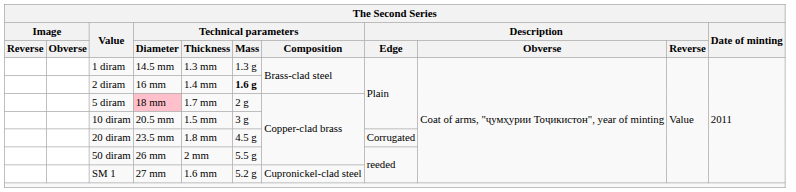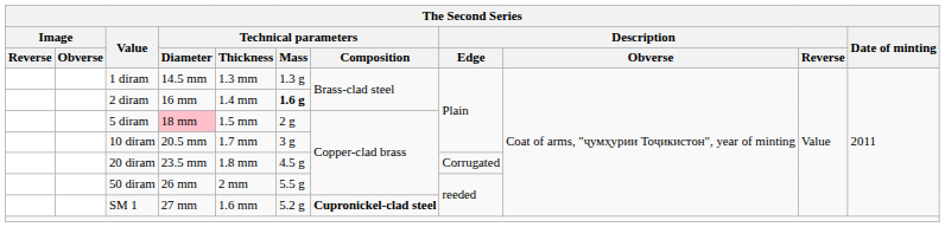 <table class="wikitable" style="font-size: 90%">
 <tr>
 <th colspan="11">The Second Series</th>
 </tr>
 <tr>
 <th colspan="2">Image</th>
 <th rowspan="2">Value</th>
 <th colspan="4">Technical parameters</th>
 <th colspan="3">Description</th>
 <th rowspan="2">Date of minting</th>
 </tr>
 <tr>
 <th>Reverse</th>
 <th>Obverse</th>
 <th>Diameter</th>
 <th>Thickness</th>
 <th>Mass</th>
 <th>Composition</th>
 <th>Edge</th>
 <th>Obverse</th>
 <th>Reverse</th>
 </tr>
 <tr>
 <td align="center" bgcolor="#FFFFFF"></td>
 <td align="center" bgcolor="#FFFFFF"></td>
 <td>1 diram</td>
 <td>14.5 mm</td>
 <td>1.3 mm</td>
 <td>1.3 g</td>
 <td rowspan="2">Brass-clad steel</td>
 <td rowspan="4">Plain</td>
 <td rowspan="7">Coat of arms, "ҷумҳурии Тоҷикистон", year of minting</td>
 <td rowspan="7">Value</td>
 <td rowspan="7">2011</td>
 </tr>
 <tr>
 <td align="center" bgcolor="#FFFFFF"></td>
 <td align="center" bgcolor="#FFFFFF"></td>
 <td>2 diram</td>
 <td>16 mm</td>
 <td>1.4 mm</td>
 <td><strong>1.6 g</strong></td>
 </tr>
 <tr>
 <td align="center" bgcolor="#FFFFFF"></td>
 <td align="center" bgcolor="#FFFFFF"></td>
 <td>5 diram</td>
 <td style="background: pink;">18 mm</td>
-<td>1.7 mm</td>
+<td>1.5 mm</td>
 <td>2 g</td>
 <td rowspan="4">Copper-clad brass</td>
 </tr>
 <tr>
 <td align="center" bgcolor="#FFFFFF"></td>
 <td align="center" bgcolor="#FFFFFF"></td>
 <td>10 diram</td>
 <td>20.5 mm</td>
-<td>1.5 mm</td>
+<td>1.7 mm</td>
 <td>3 g</td>
 </tr>
 <tr>
 <td align="center" bgcolor="#FFFFFF"></td>
 <td align="center" bgcolor="#FFFFFF"></td>
 <td>20 diram</td>
 <td>23.5 mm</td>
 <td>1.8 mm</td>
 <td>4.5 g</td>
 <td>Corrugated</td>
 </tr>
 <tr>
 <td align="center" bgcolor="#FFFFFF"></td>
 <td align="center" bgcolor="#FFFFFF"></td>
 <td>50 diram</td>
 <td>26 mm</td>
 <td>2 mm</td>
 <td>5.5 g</td>
 <td rowspan="2">reeded</td>
 </tr>
 <tr>
 <td align="center" bgcolor="#FFFFFF"></td>
 <td align="center" bgcolor="#FFFFFF"></td>
 <td>SM 1</td>
 <td>27 mm</td>
 <td>1.6 mm</td>
 <td>5.2 g</td>
-<td>Cupronickel-clad steel</td>
+<td><strong>Cupronickel-clad steel</strong></td>
 </tr>
 <tr>
 <td colspan="11"></td>
 </tr>
 </table>
